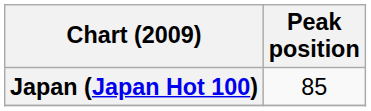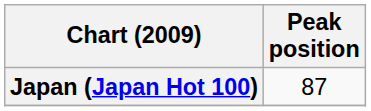 <table class="wikitable sortable plainrowheaders">
 <tr>
 <th>Chart (2009)</th>
 <th>Peak<br>position</th>
 </tr>
 <tr>
 <th scope="row">Japan (<a href='#'>Japan Hot 100</a>)</th>
-<td style="text-align:center;">85</td>
+<td style="text-align:center;">87</td>
 </tr>
 <tr>
 </tr>
 <tr>
 </tr>
 <tr>
 </tr>
 </table>
